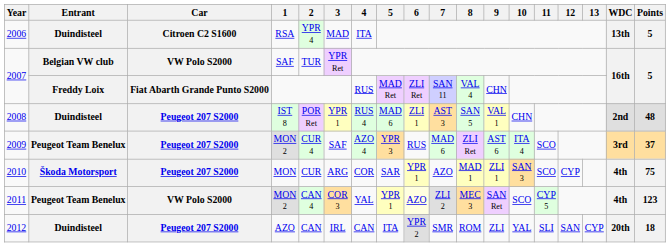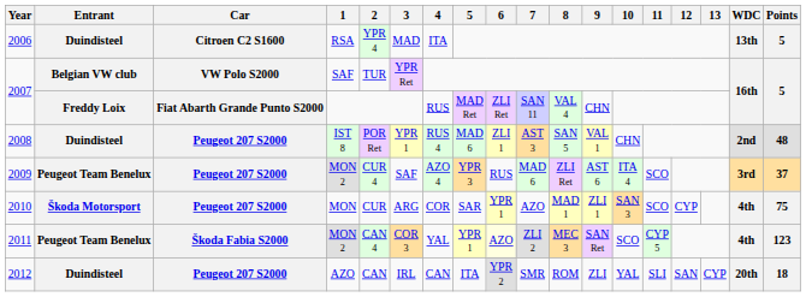 <table class="wikitable" border="1" style="text-align:center; font-size:85%;">
 <tr>
 <th>Year</th>
 <th>Entrant</th>
 <th>Car</th>
 <th>1</th>
 <th>2</th>
 <th>3</th>
 <th>4</th>
 <th>5</th>
 <th>6</th>
 <th>7</th>
 <th>8</th>
 <th>9</th>
 <th>10</th>
 <th>11</th>
 <th>12</th>
 <th>13</th>
 <th>WDC</th>
 <th>Points</th>
 </tr>
 <tr>
 <td><a href='#'>2006</a></td>
 <th nowrap> Duindisteel</th>
 <th nowrap>Citroen C2 S1600</th>
 <td><a href='#'>RSA</a></td>
 <td style="background:#dfffdf;"><a href='#'>YPR</a><br><small>4</small></td>
 <td><a href='#'>MAD</a></td>
 <td><a href='#'>ITA</a></td>
 <td colspan=9></td>
 <th>13th</th>
 <th>5</th>
 </tr>
 <tr>
 <td rowspan="2"><a href='#'>2007</a></td>
 <th nowrap> Belgian VW club</th>
 <th nowrap>VW Polo S2000</th>
 <td><a href='#'>SAF</a></td>
 <td><a href='#'>TUR</a></td>
 <td style="background:#EFCFFF;"><a href='#'>YPR</a><br><small>Ret</small></td>
 <td colspan=10></td>
 <th rowspan=2>16th</th>
 <th rowspan=2>5</th>
 </tr>
 <tr>
 <th nowrap>Freddy Loix</th>
 <th nowrap>Fiat Abarth Grande Punto S2000</th>
 <td colspan=3></td>
 <td><a href='#'>RUS</a></td>
 <td style="background:#EFCFFF;"><a href='#'>MAD</a><br><small>Ret</small></td>
 <td style="background:#EFCFFF;"><a href='#'>ZLI</a><br><small>Ret</small></td>
 <td style="background:#CFCFFF;"><a href='#'>SAN</a><br><small>11</small></td>
 <td style="background:#DFFFDF;"><a href='#'>VAL</a><br><small>4</small></td>
 <td><a href='#'>CHN</a></td>
 <td colspan=4></td>
 </tr>
 <tr>
 <td><a href='#'>2008</a></td>
 <th nowrap>Duindisteel</th>
 <th nowrap><a href='#'>Peugeot 207 S2000</a></th>
 <td style="background:#DFFFDF;"><a href='#'>IST</a><br><small>8</small></td>
 <td style="background:#EFCFFF;"><a href='#'>POR</a><br><small>Ret</small></td>
 <td style="background:#FFFFBF;"><a href='#'>YPR</a><br><small>1</small></td>
 <td style="background:#DFFFDF;"><a href='#'>RUS</a><br><small>4</small></td>
 <td style="background:#DFFFDF;"><a href='#'>MAD</a><br><small>6</small></td>
 <td style="background:#FFFFBF;"><a href='#'>ZLI</a><br><small>1</small></td>
 <td style="background:#ffdf9f;"><a href='#'>AST</a><br><small>3</small></td>
 <td style="background:#DFFFDF;"><a href='#'>SAN</a><br><small>5</small></td>
 <td style="background:#FFFFBF;"><a href='#'>VAL</a><br><small>1</small></td>
 <td><a href='#'>CHN</a></td>
 <td colspan=3></td>
 <td style="background:#DFDFDF;"><strong>2nd</strong></td>
 <td style="background:#DFDFDF;"><strong>48</strong></td>
 </tr>
 <tr>
 <td><a href='#'>2009</a></td>
 <th nowrap>Peugeot Team Benelux</th>
 <th nowrap><a href='#'>Peugeot 207 S2000</a></th>
 <td style="background:#DFDFDF;"><a href='#'>MON</a><br><small>2</small></td>
 <td style="background:#DFFFDF;"><a href='#'>CUR</a><br><small>4</small></td>
 <td><a href='#'>SAF</a></td>
 <td style="background:#DFFFDF;"><a href='#'>AZO</a><br><small>4</small></td>
 <td style="background:#FFDF9F;"><a href='#'>YPR</a><br><small>3</small></td>
 <td><a href='#'>RUS</a></td>
 <td style="background:#DFFFDF;"><a href='#'>MAD</a><br><small>6</small></td>
 <td style="background:#EFCFFF;"><a href='#'>ZLI</a><br><small>Ret</small></td>
 <td style="background:#DFFFDF;"><a href='#'>AST</a><br><small>6</small></td>
 <td style="background:#DFFFDF;"><a href='#'>ITA</a><br><small>4</small></td>
 <td><a href='#'>SCO</a></td>
 <td colspan=2></td>
 <td style="background:#FFDF9F;"><strong>3rd</strong></td>
 <td style="background:#FFDF9F;"><strong>37</strong></td>
 </tr>
 <tr>
 <td><a href='#'>2010</a></td>
 <th nowrap><a href='#'>Škoda Motorsport</a></th>
 <th nowrap><a href='#'>Peugeot 207 S2000</a></th>
 <td><a href='#'>MON</a></td>
 <td><a href='#'>CUR</a></td>
 <td><a href='#'>ARG</a></td>
 <td><a href='#'>COR</a></td>
 <td><a href='#'>SAR</a></td>
 <td style="background:#FFFFBF;"><a href='#'>YPR</a><br><small>1</small></td>
 <td><a href='#'>AZO</a></td>
 <td style="background:#FFFFBF;"><a href='#'>MAD</a><br><small>1</small></td>
 <td style="background:#FFFFBF;"><a href='#'>ZLI</a><br><small>1</small></td>
 <td style="background:#FFDF9F;"><a href='#'>SAN</a><br><small>3</small></td>
 <td><a href='#'>SCO</a></td>
 <td><a href='#'>CYP</a></td>
 <td></td>
 <th>4th</th>
 <th>75</th>
 </tr>
 <tr>
 <td><a href='#'>2011</a></td>
 <th nowrap>Peugeot Team Benelux</th>
-<th nowrap>VW Polo S2000</th>
+<th nowrap><a href='#'>Škoda Fabia S2000</a></th>
 <td style="background:#DFDFDF;"><a href='#'>MON</a><br><small>2</small></td>
 <td style="background:#DFFFDF;"><a href='#'>CAN</a><br><small>4</small></td>
 <td style="background:#FFDF9F;"><a href='#'>COR</a><br><small>3</small></td>
 <td><a href='#'>YAL</a></td>
 <td style="background:#FFFFBF;"><a href='#'>YPR</a><br><small>1</small></td>
 <td style="background: lightyellow;"><a href='#'>AZO</a></td>
 <td style="background:#DFDFDF;"><a href='#'>ZLI</a><br><small>2</small></td>
 <td style="background:#FFDF9F;"><a href='#'>MEC</a><br><small>3</small></td>
 <td style="background:#EFCFFF;"><a href='#'>SAN</a><br><small>Ret</small></td>
 <td><a href='#'>SCO</a></td>
 <td style="background:#DFFFDF;"><a href='#'>CYP</a><br><small>5</small></td>
 <td colspan=2></td>
 <th>4th</th>
 <th>123</th>
 </tr>
 <tr>
 <td><a href='#'>2012</a></td>
 <th nowrap>Duindisteel</th>
 <th nowrap><a href='#'>Peugeot 207 S2000</a></th>
 <td><a href='#'>AZO</a></td>
 <td><a href='#'>CAN</a></td>
 <td><a href='#'>IRL</a></td>
 <td><a href='#'>CAN</a></td>
 <td><a href='#'>ITA</a></td>
 <td style="background:#DFDFDF;"><a href='#'>YPR</a><br><small>2</small></td>
 <td><a href='#'>SMR</a></td>
 <td><a href='#'>ROM</a></td>
 <td><a href='#'>ZLI</a></td>
 <td><a href='#'>YAL</a></td>
 <td><a href='#'>SLI</a></td>
 <td><a href='#'>SAN</a></td>
 <td><a href='#'>CYP</a></td>
 <th>20th</th>
 <th>18</th>
 </tr>
 </table>
